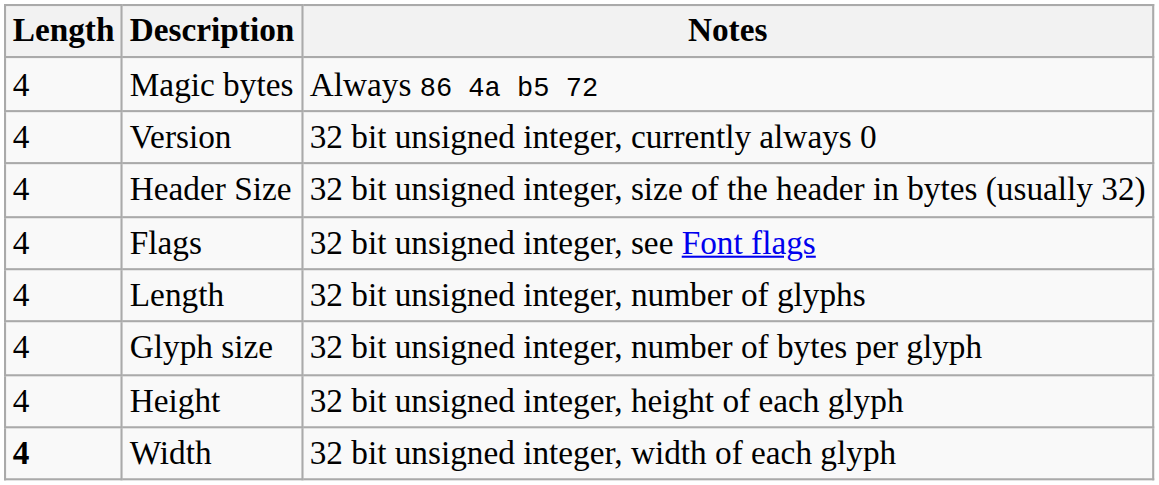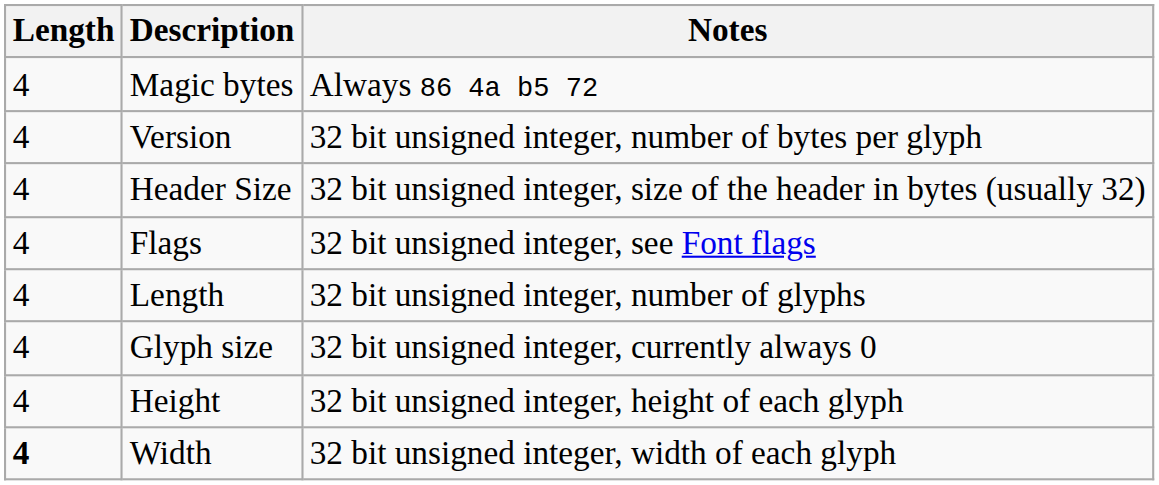 <table class="wikitable">
 <tr>
 <th>Length</th>
 <th>Description</th>
 <th>Notes</th>
 </tr>
 <tr>
 <td>4</td>
 <td>Magic bytes</td>
 <td>Always <code>86 4a b5 72</code></td>
 </tr>
 <tr>
 <td>4</td>
 <td>Version</td>
-<td>32 bit unsigned integer, currently always 0</td>
+<td>32 bit unsigned integer, number of bytes per glyph</td>
 </tr>
 <tr>
 <td>4</td>
 <td>Header Size</td>
 <td>32 bit unsigned integer, size of the header in bytes (usually 32)</td>
 </tr>
 <tr>
 <td>4</td>
 <td>Flags</td>
 <td>32 bit unsigned integer, see <a href='#'>Font flags</a></td>
 </tr>
 <tr>
 <td>4</td>
 <td>Length</td>
 <td>32 bit unsigned integer, number of glyphs</td>
 </tr>
 <tr>
 <td>4</td>
 <td>Glyph size</td>
-<td>32 bit unsigned integer, number of bytes per glyph</td>
+<td>32 bit unsigned integer, currently always 0</td>
 </tr>
 <tr>
 <td>4</td>
 <td>Height</td>
 <td>32 bit unsigned integer, height of each glyph</td>
 </tr>
 <tr>
 <td><strong>4</strong></td>
 <td>Width</td>
 <td>32 bit unsigned integer, width of each glyph</td>
 </tr>
 </table>
